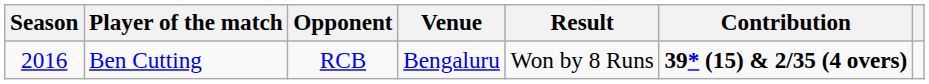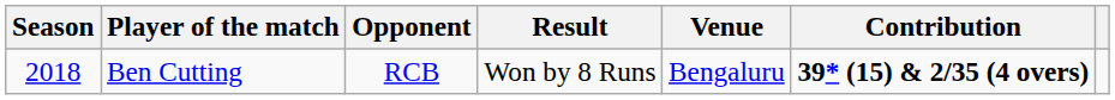 <table class="wikitable" style="text-align:center">
 <tr>
 <th>Season</th>
 <th>Player of the match</th>
 <th>Opponent</th>
+<th>Result</th>
 <th>Venue</th>
-<th>Result</th>
 <th>Contribution</th>
 <th></th>
 </tr>
 <tr>
-<td><a href='#'>2016</a></td>
+<td><a href='#'>2018</a></td>
 <td align=left><a href='#'>Ben Cutting</a></td>
 <td><a href='#'>RCB</a></td>
+<td>Won by 8 Runs</td>
 <td><a href='#'>Bengaluru</a></td>
-<td>Won by 8 Runs</td>
 <td><strong>39<a href='#'>*</a> (15) & 2/35 (4 overs)</strong></td>
 <td></td>
 </tr>
 </table>
